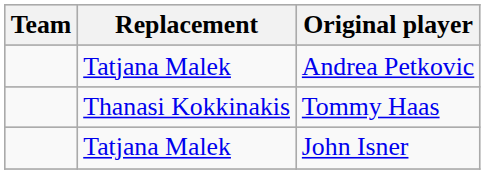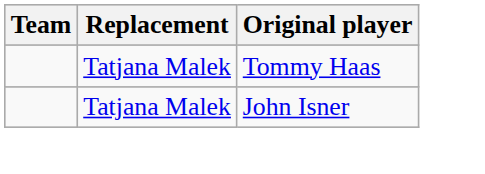 <table class="wikitable">
 <tr>
 <th>Team</th>
 <th>Replacement</th>
 <th>Original player</th>
 </tr>
 <tr>
 <td></td>
 <td><a href='#'>Tatjana Malek</a></td>
-<td><a href='#'>Andrea Petkovic</a></td>
-</tr>
-<tr>
-<td></td>
-<td> <a href='#'>Thanasi Kokkinakis</a></td>
 <td><a href='#'>Tommy Haas</a></td>
 </tr>
 <tr>
 <td></td>
 <td><a href='#'>Tatjana Malek</a></td>
 <td><a href='#'>John Isner</a></td>
 </tr>
 </table>
